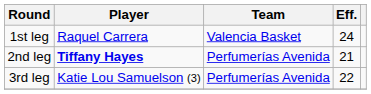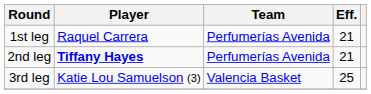 <table class="wikitable sortable" style="text-align: center;">
 <tr>
 <th>Round</th>
 <th>Player</th>
 <th>Team</th>
 <th>Eff.</th>
 <th></th>
 </tr>
 <tr>
 <td>1st leg</td>
 <td style="text-align:left;"> <a href='#'>Raquel Carrera</a></td>
-<td style="text-align:left;"><a href='#'>Valencia Basket</a></td>
-<td>24</td>
+<td style="text-align:left;"><a href='#'>Perfumerías Avenida</a></td>
+<td>21</td>
 <td></td>
 </tr>
 <tr>
 <td>2nd leg</td>
 <td style="text-align:left;"><strong> <a href='#'>Tiffany Hayes</a></strong></td>
 <td style="text-align:left;"><a href='#'>Perfumerías Avenida</a></td>
 <td>21</td>
 <td></td>
 </tr>
 <tr>
 <td>3rd leg</td>
 <td style="text-align:left;"> <a href='#'>Katie Lou Samuelson</a> <small>(3)</small></td>
-<td style="text-align:left;"><a href='#'>Perfumerías Avenida</a></td>
-<td>22</td>
+<td style="text-align:left;"><a href='#'>Valencia Basket</a></td>
+<td>25</td>
 <td></td>
 </tr>
 <tr>
 </tr>
 </table>
